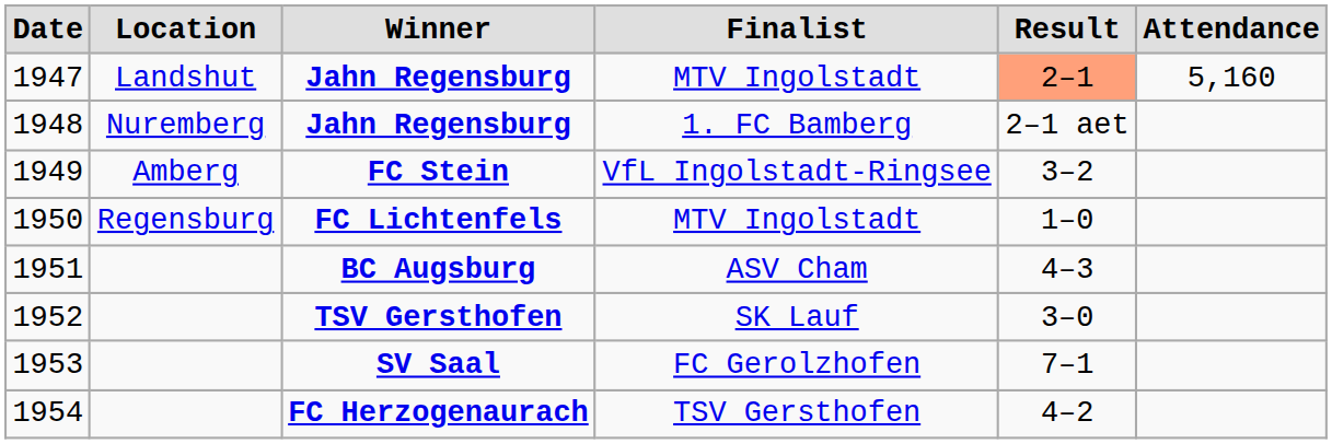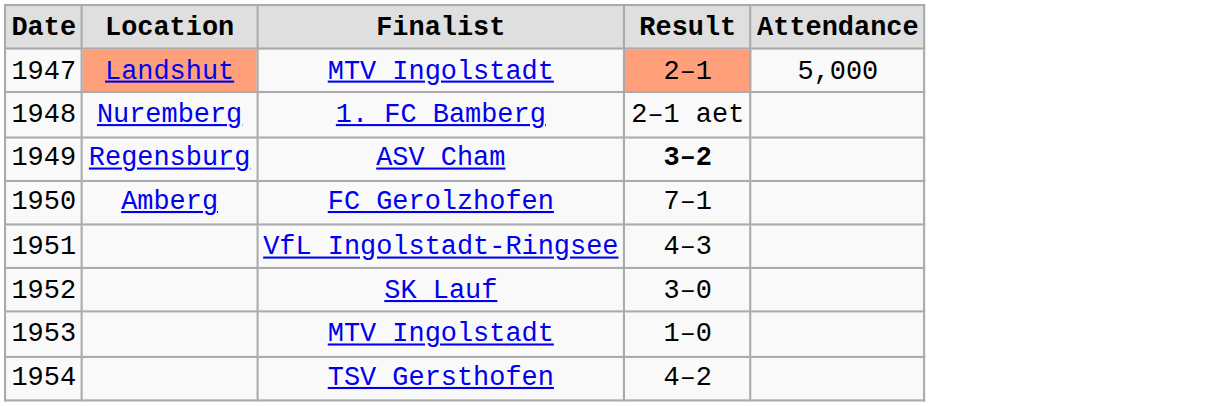 <table class="wikitable">
 <tr style="text-align:center; background:#dfdfdf;">
 <td><strong>Date</strong></td>
 <td><strong>Location</strong></td>
-<td><strong>Winner</strong></td>
 <td><strong>Finalist</strong></td>
 <td><strong>Result</strong></td>
 <td><strong>Attendance</strong></td>
 </tr>
 <tr style="text-align:center;">
 <td>1947</td>
-<td><a href='#'>Landshut</a></td>
-<td><strong><a href='#'>Jahn Regensburg</a></strong></td>
+<td style="background: lightsalmon;"><a href='#'>Landshut</a></td>
 <td><a href='#'>MTV Ingolstadt</a></td>
 <td style="background: lightsalmon;">2–1</td>
-<td>5,160</td>
+<td>5,000</td>
 </tr>
 <tr style="text-align:center;">
 <td>1948</td>
 <td><a href='#'>Nuremberg</a></td>
-<td><strong><a href='#'>Jahn Regensburg</a></strong></td>
 <td><a href='#'>1. FC Bamberg</a></td>
 <td>2–1 aet</td>
 <td></td>
 </tr>
 <tr style="text-align:center;">
 <td>1949</td>
-<td><a href='#'>Amberg</a></td>
-<td><strong><a href='#'>FC Stein</a></strong></td>
-<td><a href='#'>VfL Ingolstadt-Ringsee</a></td>
-<td>3–2</td>
+<td><a href='#'>Regensburg</a></td>
+<td><a href='#'>ASV Cham</a></td>
+<td><strong>3–2</strong></td>
 <td></td>
 </tr>
 <tr style="text-align:center;">
 <td>1950</td>
-<td><a href='#'>Regensburg</a></td>
-<td><strong><a href='#'>FC Lichtenfels</a></strong></td>
-<td><a href='#'>MTV Ingolstadt</a></td>
-<td>1–0</td>
+<td><a href='#'>Amberg</a></td>
+<td><a href='#'>FC Gerolzhofen</a></td>
+<td>7–1</td>
 <td></td>
 </tr>
 <tr style="text-align:center;">
 <td>1951</td>
 <td></td>
-<td><strong><a href='#'>BC Augsburg</a></strong></td>
-<td><a href='#'>ASV Cham</a></td>
+<td><a href='#'>VfL Ingolstadt-Ringsee</a></td>
 <td>4–3</td>
 <td></td>
 </tr>
 <tr style="text-align:center;">
 <td>1952</td>
 <td></td>
-<td><strong><a href='#'>TSV Gersthofen</a></strong></td>
 <td><a href='#'>SK Lauf</a></td>
 <td>3–0</td>
 <td></td>
 </tr>
 <tr style="text-align:center;">
 <td>1953</td>
 <td></td>
-<td><strong><a href='#'>SV Saal</a></strong></td>
-<td><a href='#'>FC Gerolzhofen</a></td>
-<td>7–1</td>
+<td><a href='#'>MTV Ingolstadt</a></td>
+<td>1–0</td>
 <td></td>
 </tr>
 <tr style="text-align:center;">
 <td>1954</td>
 <td></td>
-<td><strong><a href='#'>FC Herzogenaurach</a></strong></td>
 <td><a href='#'>TSV Gersthofen</a></td>
 <td>4–2</td>
 <td></td>
 </tr>
 </table>
